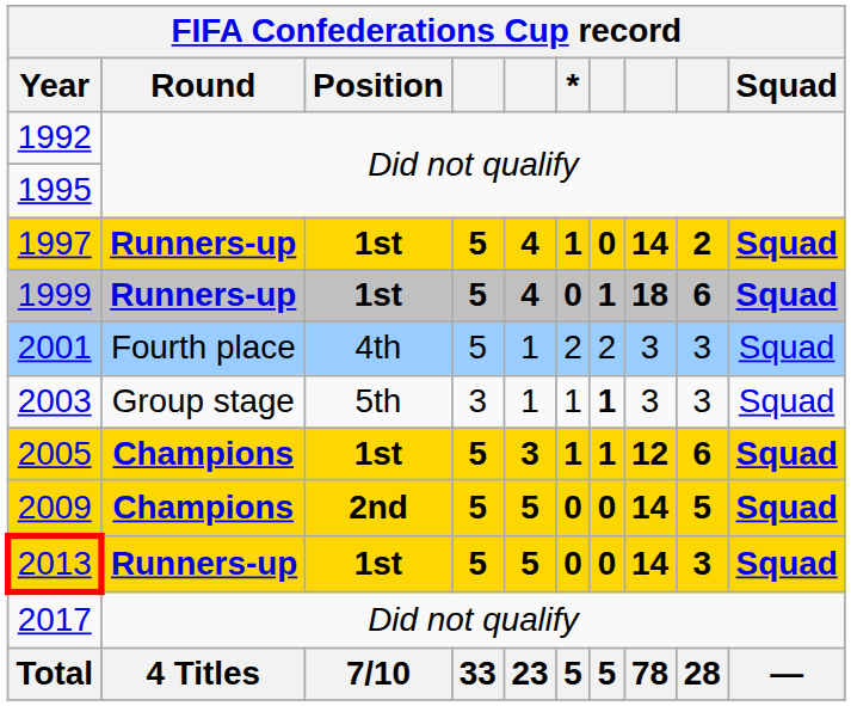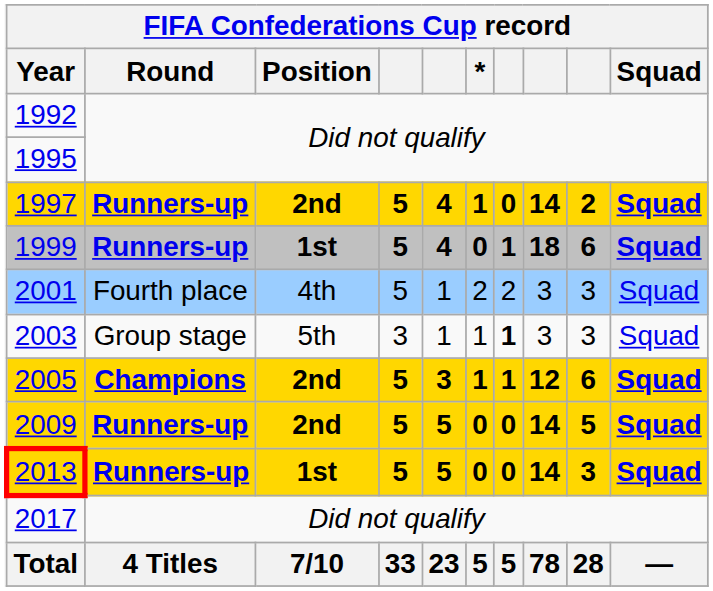 <table class="wikitable" style="text-align:center">
 <tr>
 <th colspan=10><a href='#'>FIFA Confederations Cup</a> record</th>
 </tr>
 <tr>
 <th>Year</th>
 <th>Round</th>
 <th>Position</th>
 <th></th>
 <th></th>
 <th>*</th>
 <th></th>
 <th></th>
 <th></th>
 <th>Squad</th>
 </tr>
 <tr>
 <td> <a href='#'>1992</a></td>
 <td colspan=9 rowspan=2><em>Did not qualify</em></td>
 </tr>
 <tr>
 <td> <a href='#'>1995</a></td>
 </tr>
 <tr style="background:gold">
 <td> <a href='#'>1997</a></td>
 <td><strong><a href='#'>Runners-up</a></strong></td>
-<td><strong>1st</strong></td>
+<td><strong>2nd</strong></td>
 <td><strong>5</strong></td>
 <td><strong>4</strong></td>
 <td><strong>1</strong></td>
 <td><strong>0</strong></td>
 <td><strong>14</strong></td>
 <td><strong>2</strong></td>
 <td><strong><a href='#'>Squad</a></strong></td>
 </tr>
 <tr style="background:silver">
 <td> <a href='#'>1999</a></td>
 <td><strong><a href='#'>Runners-up</a></strong></td>
 <td><strong>1st</strong></td>
 <td><strong>5</strong></td>
 <td><strong>4</strong></td>
 <td><strong>0</strong></td>
 <td><strong>1</strong></td>
 <td><strong>18</strong></td>
 <td><strong>6</strong></td>
 <td><strong><a href='#'>Squad</a></strong></td>
 </tr>
 <tr style="background:#9acdff;">
 <td>  <a href='#'>2001</a></td>
 <td>Fourth place</td>
 <td>4th</td>
 <td>5</td>
 <td>1</td>
 <td>2</td>
 <td>2</td>
 <td>3</td>
 <td>3</td>
 <td><a href='#'>Squad</a></td>
 </tr>
 <tr>
 <td> <a href='#'>2003</a></td>
 <td>Group stage</td>
 <td>5th</td>
 <td>3</td>
 <td>1</td>
 <td>1</td>
 <td><strong>1</strong></td>
 <td>3</td>
 <td>3</td>
 <td><a href='#'>Squad</a></td>
 </tr>
 <tr style="background:gold">
 <td> <a href='#'>2005</a></td>
 <td><strong><a href='#'>Champions</a></strong></td>
-<td><strong>1st</strong></td>
+<td><strong>2nd</strong></td>
 <td><strong>5</strong></td>
 <td><strong>3</strong></td>
 <td><strong>1</strong></td>
 <td><strong>1</strong></td>
 <td><strong>12</strong></td>
 <td><strong>6</strong></td>
 <td><strong><a href='#'>Squad</a></strong></td>
 </tr>
 <tr style="background:gold">
 <td> <a href='#'>2009</a></td>
-<td><strong><a href='#'>Champions</a></strong></td>
+<td><strong><a href='#'>Runners-up</a></strong></td>
 <td><strong>2nd</strong></td>
 <td><strong>5</strong></td>
 <td><strong>5</strong></td>
 <td><strong>0</strong></td>
 <td><strong>0</strong></td>
 <td><strong>14</strong></td>
 <td><strong>5</strong></td>
 <td><strong><a href='#'>Squad</a></strong></td>
 </tr>
 <tr style="background:gold">
 <td style="border:3px solid red"> <a href='#'>2013</a></td>
 <td><strong><a href='#'>Runners-up</a></strong></td>
 <td><strong>1st</strong></td>
 <td><strong>5</strong></td>
 <td><strong>5</strong></td>
 <td><strong>0</strong></td>
 <td><strong>0</strong></td>
 <td><strong>14</strong></td>
 <td><strong>3</strong></td>
 <td><strong><a href='#'>Squad</a></strong></td>
 </tr>
 <tr>
 <td> <a href='#'>2017</a></td>
 <td colspan=9><em>Did not qualify</em></td>
 </tr>
 <tr>
 <th>Total</th>
 <th>4 Titles</th>
 <th>7/10</th>
 <th>33</th>
 <th>23</th>
 <th>5</th>
 <th>5</th>
 <th>78</th>
 <th>28</th>
 <th>—</th>
 </tr>
 </table>
